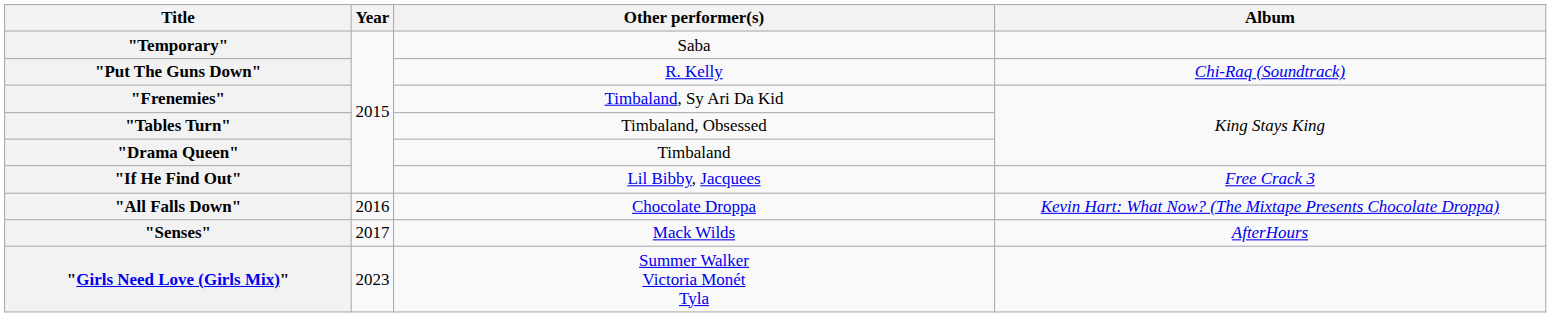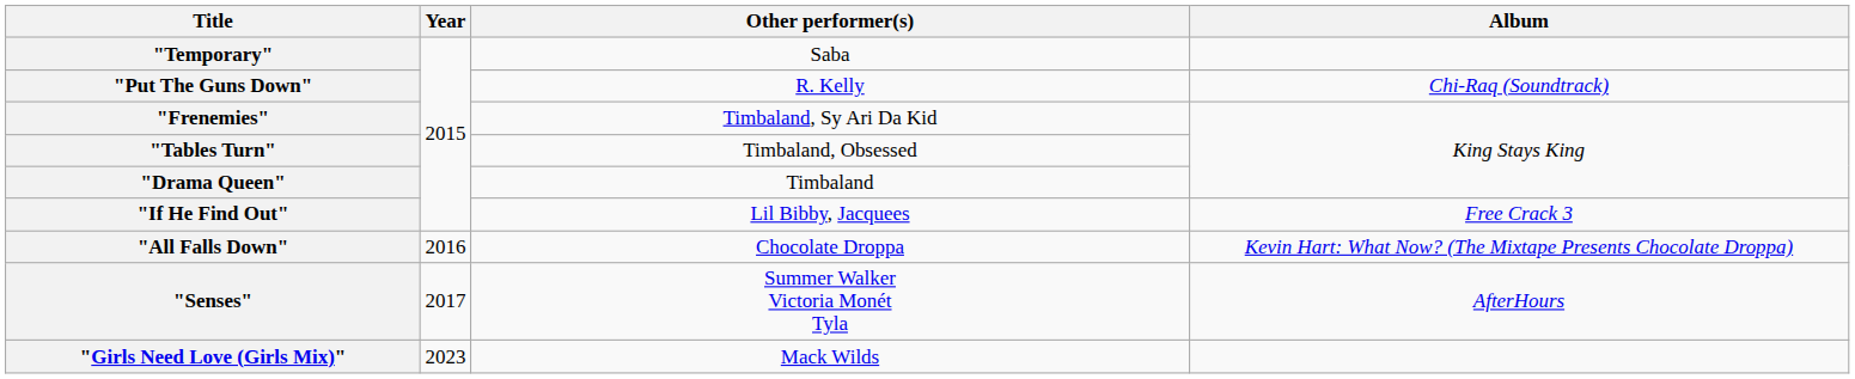 <table class="wikitable plainrowheaders" style="text-align:center;">
 <tr>
 <th scope="col" style="width:20em;">Title</th>
 <th scope="col">Year</th>
 <th scope="col" style="width:35em;">Other performer(s)</th>
 <th scope="col" style="width:32em;">Album</th>
 </tr>
 <tr>
 <th scope="row">"Temporary"</th>
 <td rowspan="6">2015</td>
 <td>Saba</td>
 <td></td>
 </tr>
 <tr>
 <th scope="row">"Put The Guns Down"</th>
 <td><a href='#'>R. Kelly</a></td>
 <td><em><a href='#'>Chi-Raq (Soundtrack)</a></em></td>
 </tr>
 <tr>
 <th scope="row">"Frenemies"</th>
 <td><a href='#'>Timbaland</a>, Sy Ari Da Kid</td>
 <td rowspan="3"><em>King Stays King</em></td>
 </tr>
 <tr>
 <th scope="row">"Tables Turn"</th>
 <td>Timbaland, Obsessed</td>
 </tr>
 <tr>
 <th scope="row">"Drama Queen"</th>
 <td>Timbaland</td>
 </tr>
 <tr>
 <th scope="row">"If He Find Out"</th>
 <td><a href='#'>Lil Bibby</a>, <a href='#'>Jacquees</a></td>
 <td><em><a href='#'>Free Crack 3</a></em></td>
 </tr>
 <tr>
 <th scope= "row">"All Falls Down"</th>
 <td>2016</td>
 <td><a href='#'>Chocolate Droppa</a></td>
 <td><em><a href='#'>Kevin Hart: What Now? (The Mixtape Presents Chocolate Droppa)</a></em></td>
 </tr>
 <tr>
 <th scope= "row">"Senses"</th>
 <td>2017</td>
-<td><a href='#'>Mack Wilds</a></td>
+<td><a href='#'>Summer Walker</a><br><a href='#'>Victoria Monét</a><br><a href='#'>Tyla</a></td>
 <td><em><a href='#'>AfterHours</a></em></td>
 </tr>
 <tr>
 <th scope="row">"<a href='#'>Girls Need Love (Girls Mix)</a>"</th>
 <td>2023</td>
-<td><a href='#'>Summer Walker</a><br><a href='#'>Victoria Monét</a><br><a href='#'>Tyla</a></td>
+<td><a href='#'>Mack Wilds</a></td>
 <td></td>
 </tr>
 </table>
